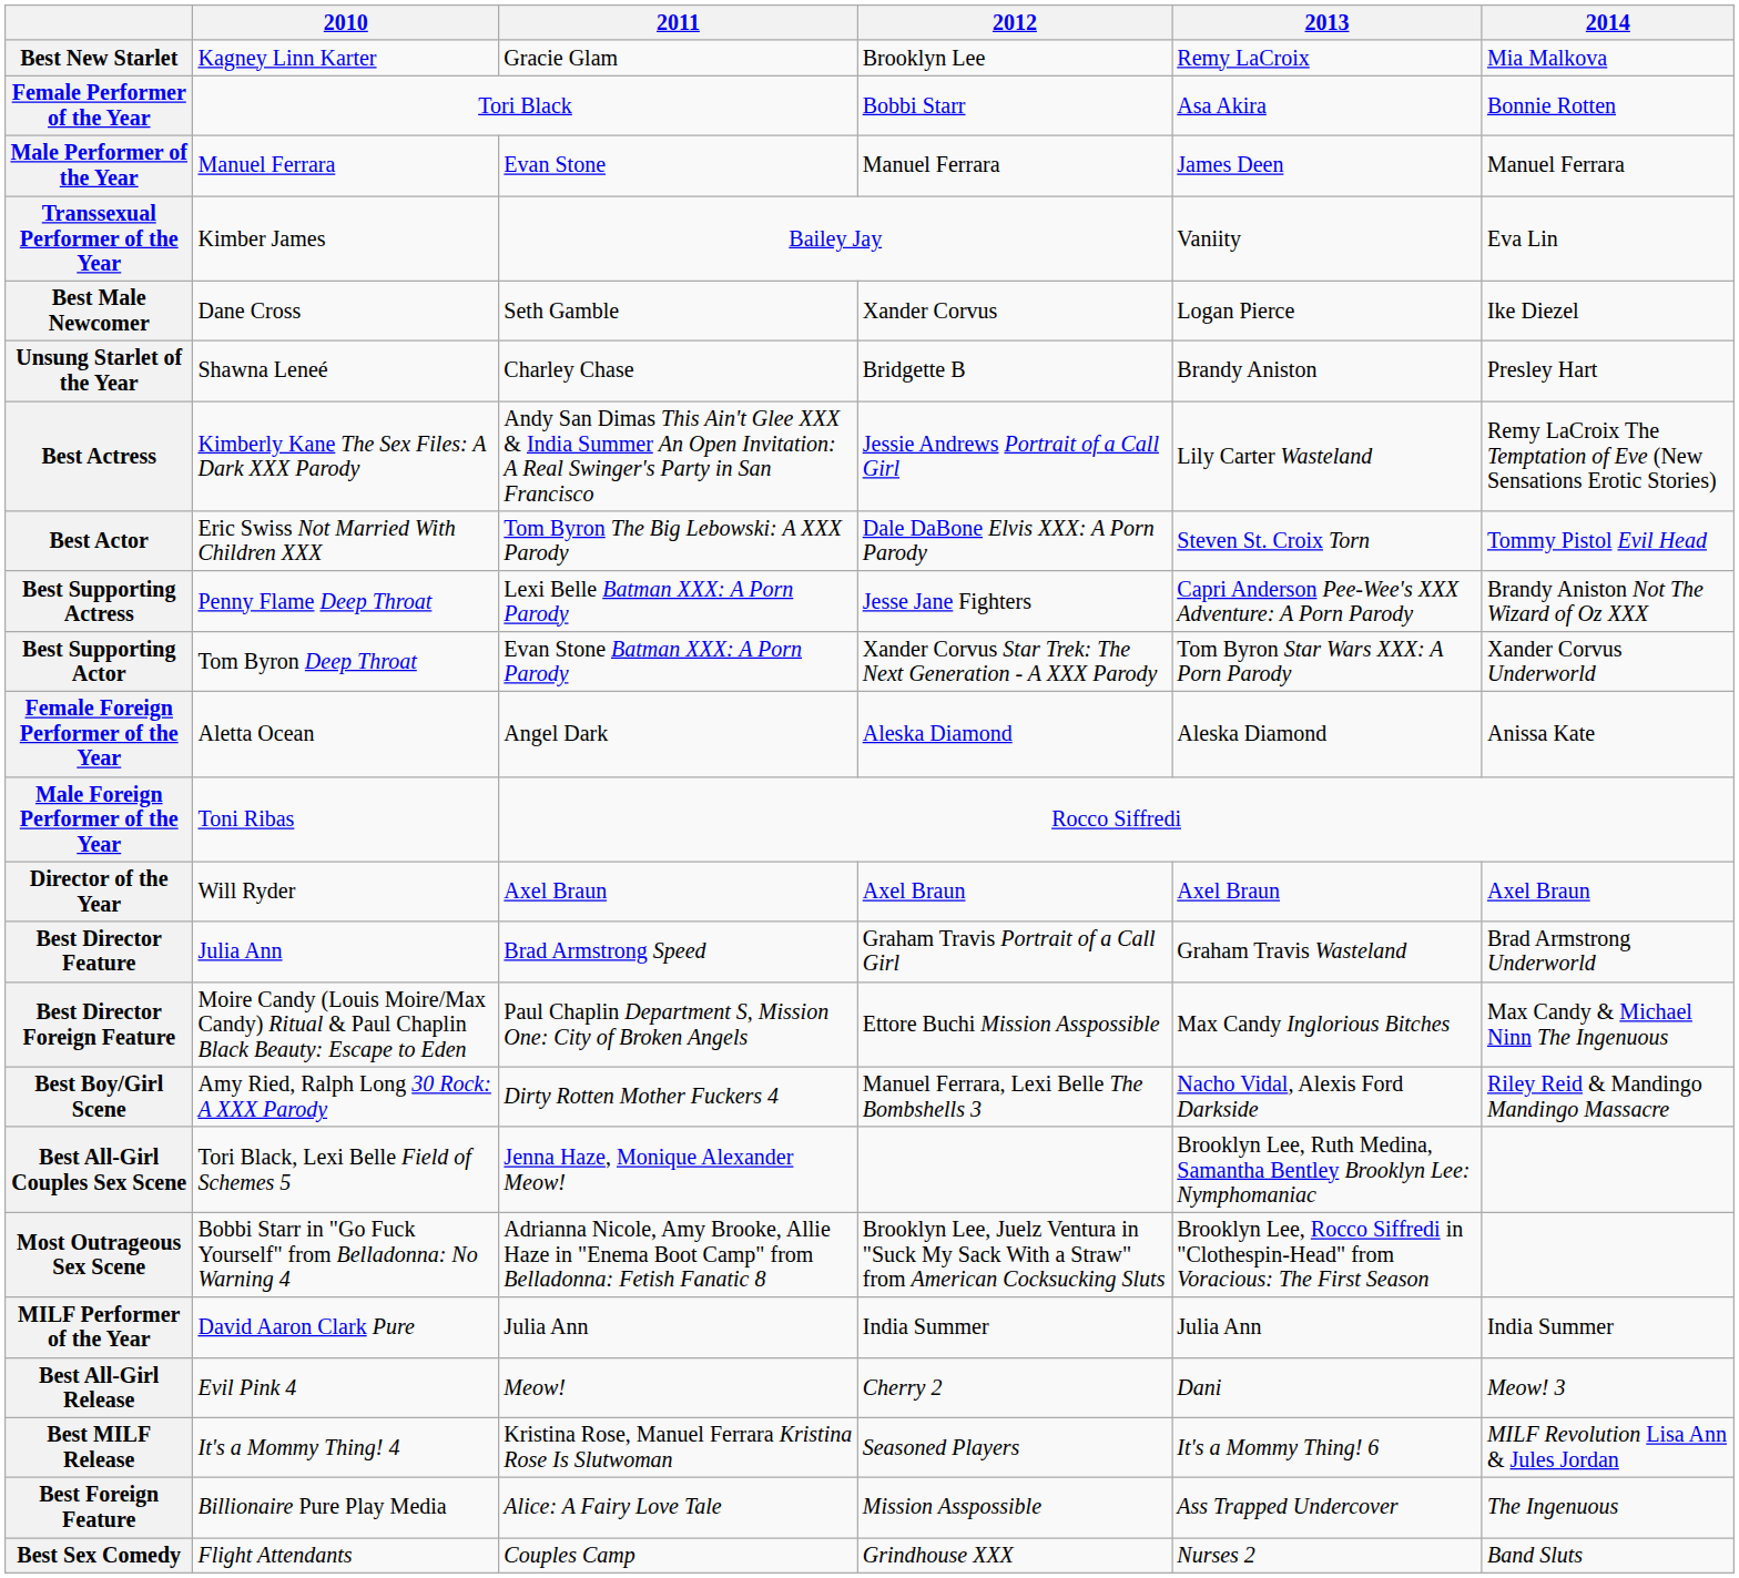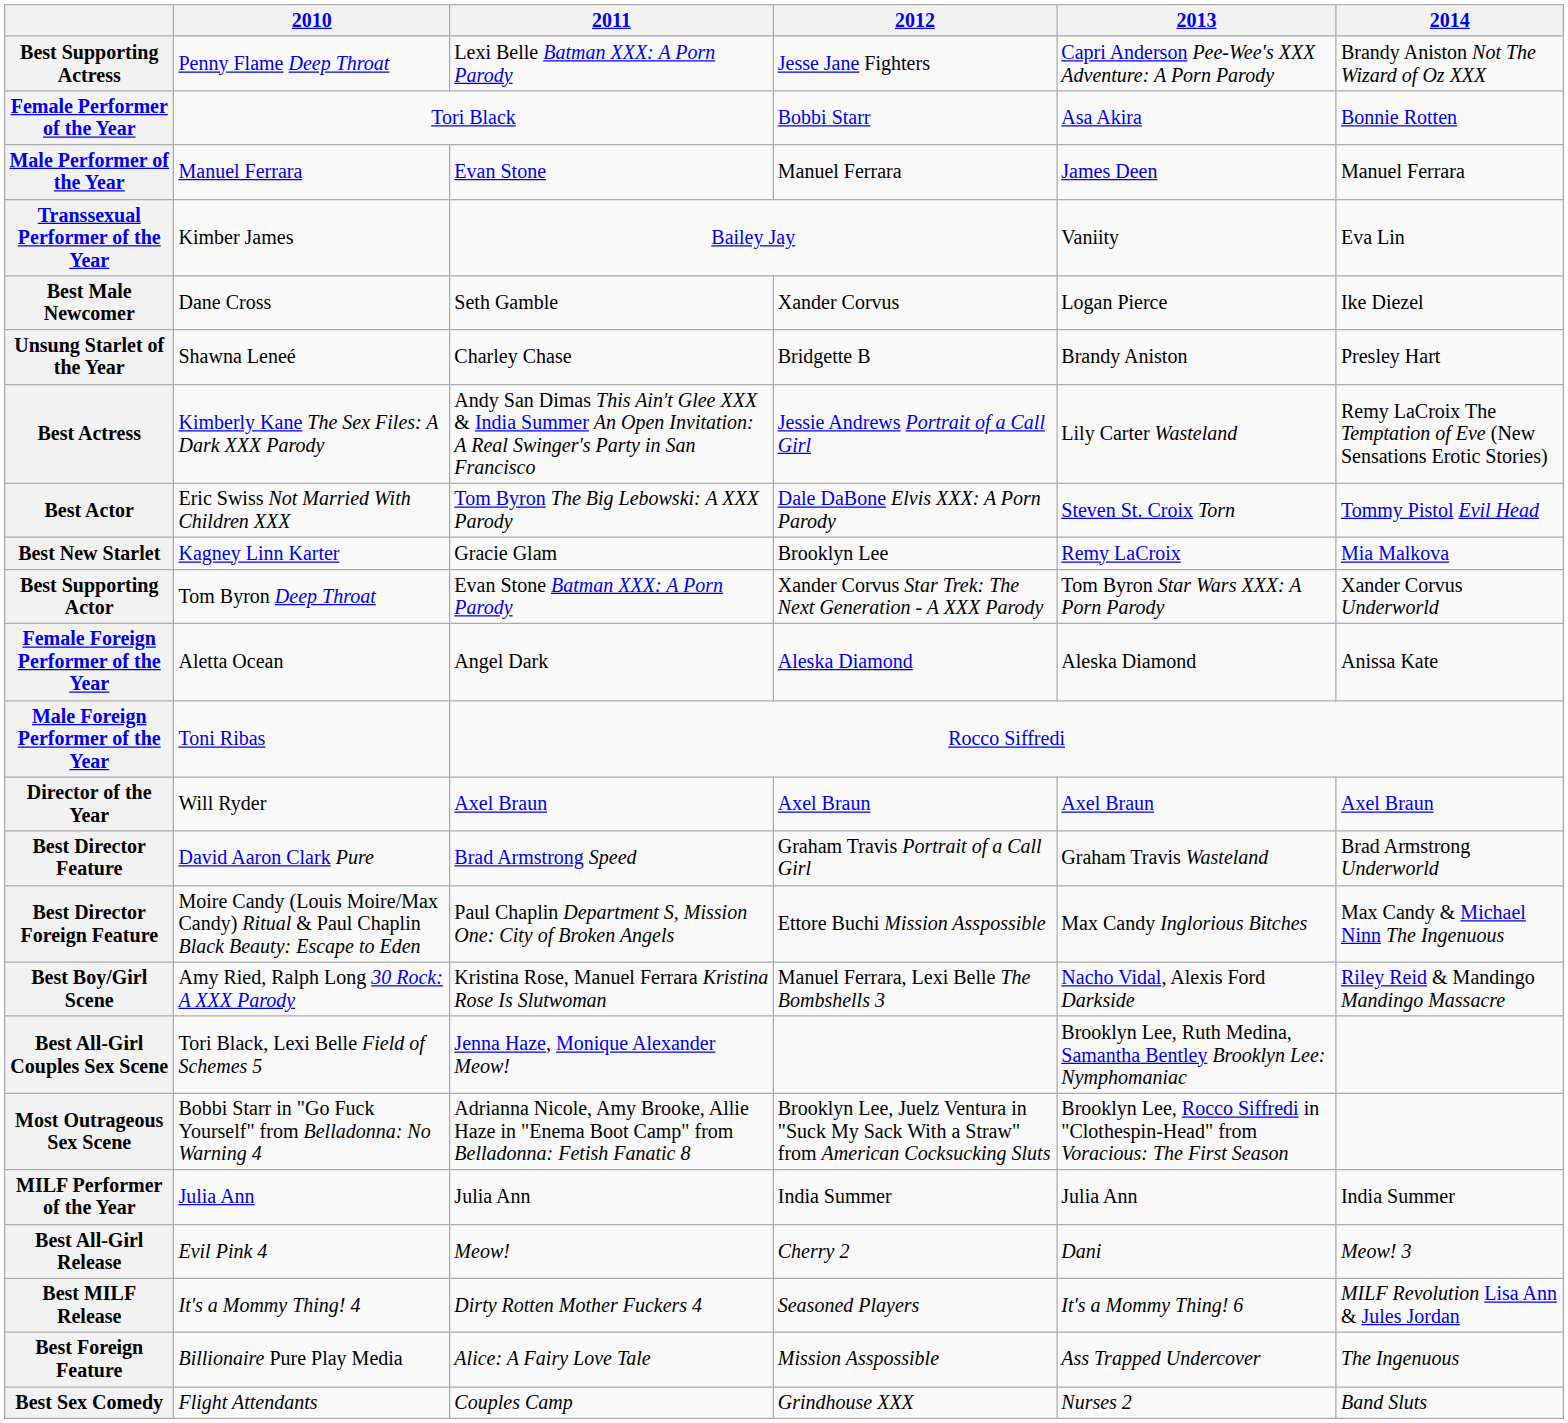 <table class="wikitable" >
 <tr>
 <th></th>
 <th><a href='#'>2010</a></th>
 <th><a href='#'>2011</a></th>
 <th><a href='#'>2012</a></th>
 <th><a href='#'>2013</a></th>
 <th><a href='#'>2014</a></th>
 </tr>
 <tr>
-<th>Best New Starlet</th>
-<td><a href='#'>Kagney Linn Karter</a></td>
-<td>Gracie Glam</td>
-<td>Brooklyn Lee</td>
-<td><a href='#'>Remy LaCroix</a></td>
-<td><a href='#'>Mia Malkova</a></td>
+<th>Best Supporting Actress</th>
+<td><a href='#'>Penny Flame</a> <em><a href='#'>Deep Throat</a></em></td>
+<td>Lexi Belle <em><a href='#'>Batman XXX: A Porn Parody</a></em></td>
+<td><a href='#'>Jesse Jane</a> Fighters</td>
+<td><a href='#'>Capri Anderson</a> <em>Pee-Wee's XXX Adventure: A Porn Parody</em></td>
+<td>Brandy Aniston <em>Not The Wizard of Oz XXX</em></td>
 </tr>
 <tr>
 <th><a href='#'>Female Performer of the Year</a></th>
 <td colspan="2" style="text-align:center"><a href='#'>Tori Black</a></td>
 <td><a href='#'>Bobbi Starr</a></td>
 <td><a href='#'>Asa Akira</a></td>
 <td><a href='#'>Bonnie Rotten</a></td>
 </tr>
 <tr>
 <th><a href='#'>Male Performer of the Year</a></th>
 <td><a href='#'>Manuel Ferrara</a></td>
 <td><a href='#'>Evan Stone</a></td>
 <td>Manuel Ferrara</td>
 <td><a href='#'>James Deen</a></td>
 <td>Manuel Ferrara</td>
 </tr>
 <tr>
 <th><a href='#'>Transsexual Performer of the Year</a></th>
 <td>Kimber James</td>
 <td colspan=2 style="text-align:center"><a href='#'>Bailey Jay</a></td>
 <td>Vaniity</td>
 <td>Eva Lin</td>
 </tr>
 <tr>
 <th>Best Male Newcomer</th>
 <td>Dane Cross</td>
 <td>Seth Gamble</td>
 <td>Xander Corvus</td>
 <td>Logan Pierce</td>
 <td>Ike Diezel</td>
 </tr>
 <tr>
 <th>Unsung Starlet of the Year</th>
 <td>Shawna Leneé</td>
 <td>Charley Chase</td>
 <td>Bridgette B</td>
 <td>Brandy Aniston</td>
 <td>Presley Hart</td>
 </tr>
 <tr>
 <th>Best Actress</th>
 <td><a href='#'>Kimberly Kane</a> <em>The Sex Files: A Dark XXX Parody</em></td>
 <td>Andy San Dimas <em>This Ain't Glee XXX</em> & <a href='#'>India Summer</a> <em>An Open Invitation: A Real Swinger's Party in San Francisco</em></td>
 <td><a href='#'>Jessie Andrews</a> <em><a href='#'>Portrait of a Call Girl</a></em></td>
 <td>Lily Carter <em>Wasteland</em></td>
 <td>Remy LaCroix The <em>Temptation of Eve</em> (New Sensations Erotic Stories)</td>
 </tr>
 <tr>
 <th>Best Actor</th>
 <td>Eric Swiss <em>Not Married With Children XXX</em></td>
 <td><a href='#'>Tom Byron</a> <em>The Big Lebowski: A XXX Parody</em></td>
 <td><a href='#'>Dale DaBone</a> <em>Elvis XXX: A Porn Parody</em></td>
 <td><a href='#'>Steven St. Croix</a> <em>Torn</em></td>
 <td><a href='#'>Tommy Pistol</a> <em><a href='#'>Evil Head</a></em></td>
 </tr>
 <tr>
-<th>Best Supporting Actress</th>
-<td><a href='#'>Penny Flame</a> <em><a href='#'>Deep Throat</a></em></td>
-<td>Lexi Belle <em><a href='#'>Batman XXX: A Porn Parody</a></em></td>
-<td><a href='#'>Jesse Jane</a> Fighters</td>
-<td><a href='#'>Capri Anderson</a> <em>Pee-Wee's XXX Adventure: A Porn Parody</em></td>
-<td>Brandy Aniston <em>Not The Wizard of Oz XXX</em></td>
+<th>Best New Starlet</th>
+<td><a href='#'>Kagney Linn Karter</a></td>
+<td>Gracie Glam</td>
+<td>Brooklyn Lee</td>
+<td><a href='#'>Remy LaCroix</a></td>
+<td><a href='#'>Mia Malkova</a></td>
 </tr>
 <tr>
 <th>Best Supporting Actor</th>
 <td>Tom Byron <em><a href='#'>Deep Throat</a></em></td>
 <td>Evan Stone <em><a href='#'>Batman XXX: A Porn Parody</a></em></td>
 <td>Xander Corvus <em>Star Trek: The Next Generation - A XXX Parody</em></td>
 <td>Tom Byron <em>Star Wars XXX: A Porn Parody</em></td>
 <td>Xander Corvus <em>Underworld</em></td>
 </tr>
 <tr>
 <th><a href='#'>Female Foreign Performer of the Year</a></th>
 <td>Aletta Ocean</td>
 <td>Angel Dark</td>
 <td><a href='#'>Aleska Diamond</a></td>
 <td>Aleska Diamond</td>
 <td>Anissa Kate</td>
 </tr>
 <tr>
 <th><a href='#'>Male Foreign Performer of the Year</a></th>
 <td><a href='#'>Toni Ribas</a></td>
 <td colspan="4" style="text-align:center"><a href='#'>Rocco Siffredi</a></td>
 </tr>
 <tr>
 <th>Director of the Year</th>
 <td>Will Ryder</td>
 <td><a href='#'>Axel Braun</a></td>
 <td><a href='#'>Axel Braun</a></td>
 <td><a href='#'>Axel Braun</a></td>
 <td><a href='#'>Axel Braun</a></td>
 </tr>
 <tr>
 <th>Best Director Feature</th>
-<td><a href='#'>Julia Ann</a></td>
+<td><a href='#'>David Aaron Clark</a> <em>Pure</em></td>
 <td><a href='#'>Brad Armstrong</a> <em>Speed</em></td>
 <td>Graham Travis <em>Portrait of a Call Girl</em></td>
 <td>Graham Travis <em>Wasteland</em></td>
 <td>Brad Armstrong <em>Underworld</em></td>
 </tr>
 <tr>
 <th>Best Director Foreign Feature</th>
 <td>Moire Candy (Louis Moire/Max Candy) <em>Ritual</em> & Paul Chaplin <em>Black Beauty: Escape to Eden</em></td>
 <td>Paul Chaplin <em>Department S, Mission One: City of Broken Angels</em></td>
 <td>Ettore Buchi <em>Mission Asspossible</em></td>
 <td>Max Candy <em>Inglorious Bitches</em></td>
 <td>Max Candy & <a href='#'>Michael Ninn</a> <em>The Ingenuous</em></td>
 </tr>
 <tr>
 <th>Best Boy/Girl Scene</th>
 <td>Amy Ried, Ralph Long <em><a href='#'>30 Rock: A XXX Parody</a></em></td>
-<td><em>Dirty Rotten Mother Fuckers 4</em></td>
+<td>Kristina Rose, Manuel Ferrara <em>Kristina Rose Is Slutwoman</em></td>
 <td>Manuel Ferrara, Lexi Belle <em>The Bombshells 3</em></td>
 <td><a href='#'>Nacho Vidal</a>, Alexis Ford <em>Darkside</em></td>
 <td><a href='#'>Riley Reid</a> & Mandingo <em>Mandingo Massacre</em></td>
 </tr>
 <tr>
 <th>Best All-Girl Couples Sex Scene</th>
 <td>Tori Black, Lexi Belle <em>Field of Schemes 5</em></td>
 <td><a href='#'>Jenna Haze</a>, <a href='#'>Monique Alexander</a> <em>Meow!</em></td>
 <td></td>
 <td>Brooklyn Lee, Ruth Medina, <a href='#'>Samantha Bentley</a> <em>Brooklyn Lee: Nymphomaniac</em></td>
 <td></td>
 </tr>
 <tr>
 <th>Most Outrageous Sex Scene</th>
 <td>Bobbi Starr in "Go Fuck Yourself" from <em>Belladonna: No Warning 4</em></td>
 <td>Adrianna Nicole, Amy Brooke, Allie Haze in "Enema Boot Camp" from <em>Belladonna: Fetish Fanatic 8</em></td>
 <td>Brooklyn Lee, Juelz Ventura in "Suck My Sack With a Straw" from <em>American Cocksucking Sluts</em></td>
 <td>Brooklyn Lee, <a href='#'>Rocco Siffredi</a> in "Clothespin-Head" from <em>Voracious: The First Season</em></td>
 <td></td>
 </tr>
 <tr>
 <th>MILF Performer of the Year</th>
-<td><a href='#'>David Aaron Clark</a> <em>Pure</em></td>
+<td><a href='#'>Julia Ann</a></td>
 <td>Julia Ann</td>
 <td>India Summer</td>
 <td>Julia Ann</td>
 <td>India Summer</td>
 </tr>
 <tr>
 <th>Best All-Girl Release</th>
 <td><em>Evil Pink 4</em></td>
 <td><em>Meow!</em></td>
 <td><em>Cherry 2</em></td>
 <td><em>Dani</em></td>
 <td><em>Meow! 3</em></td>
 </tr>
 <tr>
 <th>Best MILF Release</th>
 <td><em>It's a Mommy Thing! 4</em></td>
-<td>Kristina Rose, Manuel Ferrara <em>Kristina Rose Is Slutwoman</em></td>
+<td><em>Dirty Rotten Mother Fuckers 4</em></td>
 <td><em>Seasoned Players</em></td>
 <td><em>It's a Mommy Thing! 6</em></td>
 <td><em>MILF Revolution</em> <a href='#'>Lisa Ann</a> & <a href='#'>Jules Jordan</a></td>
 </tr>
 <tr>
 <th>Best Foreign Feature</th>
 <td><em>Billionaire</em> Pure Play Media</td>
 <td><em>Alice: A Fairy Love Tale</em></td>
 <td><em>Mission Asspossible</em></td>
 <td><em>Ass Trapped Undercover</em></td>
 <td><em>The Ingenuous</em></td>
 </tr>
 <tr>
 <th>Best Sex Comedy</th>
 <td><em>Flight Attendants</em></td>
 <td><em>Couples Camp</em></td>
 <td><em>Grindhouse XXX</em></td>
 <td><em>Nurses 2</em></td>
 <td><em>Band Sluts</em></td>
 </tr>
 </table>
